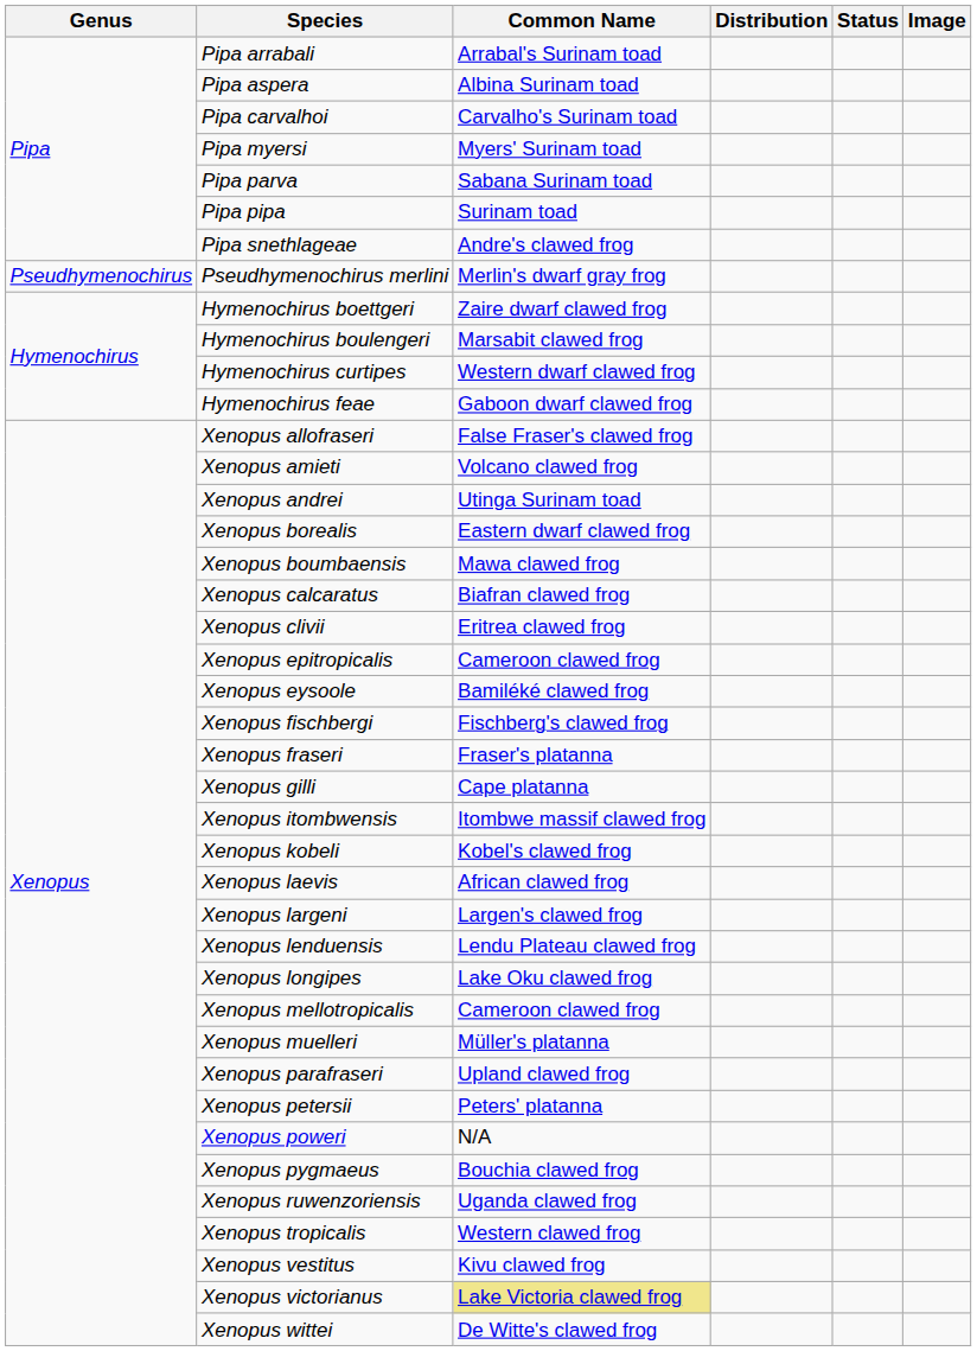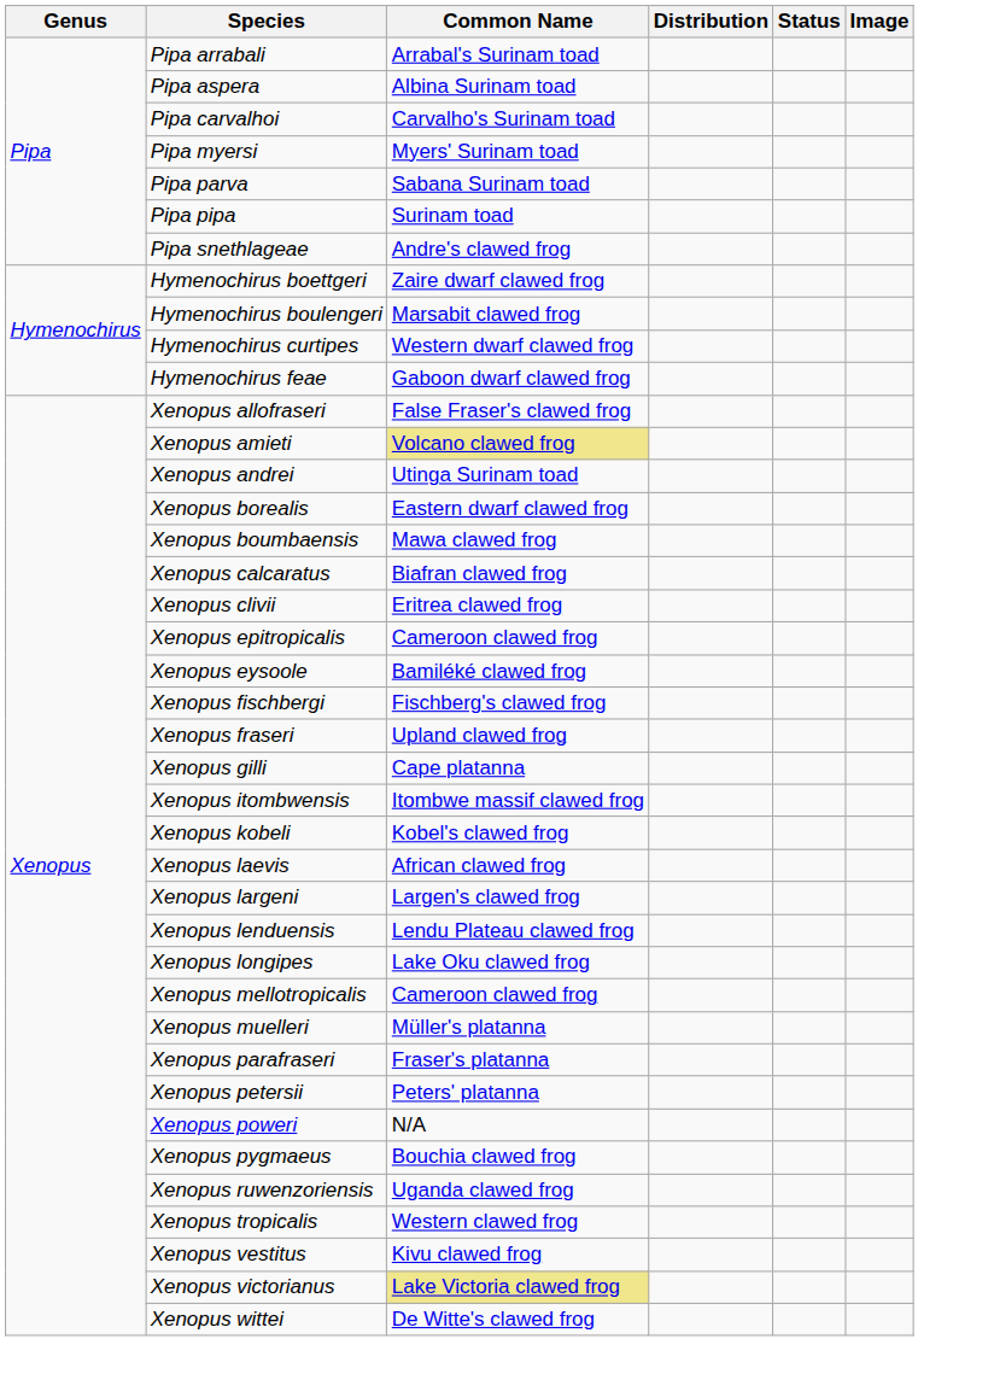 <table class="wikitable sortable">
 <tr>
 <th>Genus</th>
 <th>Species</th>
 <th>Common Name</th>
 <th>Distribution</th>
 <th>Status</th>
 <th>Image</th>
 </tr>
 <tr>
 <td rowspan="7"><a href='#'><em>Pipa</em></a></td>
 <td><em>Pipa arrabali</em></td>
 <td><a href='#'>Arrabal's Surinam toad</a></td>
 <td></td>
 <td></td>
 <td></td>
 </tr>
 <tr>
 <td><em>Pipa aspera</em></td>
 <td><a href='#'>Albina Surinam toad</a></td>
 <td></td>
 <td></td>
 <td></td>
 </tr>
 <tr>
 <td><em>Pipa carvalhoi</em></td>
 <td><a href='#'>Carvalho's Surinam toad</a></td>
 <td></td>
 <td></td>
 <td></td>
 </tr>
 <tr>
 <td><em>Pipa myersi</em></td>
 <td><a href='#'>Myers' Surinam toad</a></td>
 <td></td>
 <td></td>
 <td></td>
 </tr>
 <tr>
 <td><em>Pipa parva</em></td>
 <td><a href='#'>Sabana Surinam toad</a></td>
 <td></td>
 <td></td>
 <td></td>
 </tr>
 <tr>
 <td><em>Pipa pipa</em></td>
 <td><a href='#'>Surinam toad</a></td>
 <td></td>
 <td></td>
 <td></td>
 </tr>
 <tr>
 <td><em>Pipa snethlageae</em></td>
 <td><a href='#'>Andre's clawed frog</a></td>
 <td></td>
 <td></td>
 <td></td>
 </tr>
 <tr>
-<td><em><a href='#'>Pseudhymenochirus</a></em></td>
-<td><em>Pseudhymenochirus merlini</em></td>
-<td><a href='#'>Merlin's dwarf gray frog</a></td>
-<td></td>
-<td></td>
-<td></td>
-</tr>
-<tr>
 <td rowspan="4"><em><a href='#'>Hymenochirus</a></em></td>
 <td><em>Hymenochirus boettgeri</em></td>
 <td><a href='#'>Zaire dwarf clawed frog</a></td>
 <td></td>
 <td></td>
 <td></td>
 </tr>
 <tr>
 <td><em>Hymenochirus boulengeri</em></td>
 <td><a href='#'>Marsabit clawed frog</a></td>
 <td></td>
 <td></td>
 <td></td>
 </tr>
 <tr>
 <td><em>Hymenochirus curtipes</em></td>
 <td><a href='#'>Western dwarf clawed frog</a></td>
 <td></td>
 <td></td>
 <td></td>
 </tr>
 <tr>
 <td><em>Hymenochirus feae</em></td>
 <td><a href='#'>Gaboon dwarf clawed frog</a></td>
 <td></td>
 <td></td>
 <td></td>
 </tr>
 <tr>
 <td rowspan="29"><em><a href='#'>Xenopus</a></em></td>
 <td><em>Xenopus allofraseri</em></td>
 <td><a href='#'>False Fraser's clawed frog</a></td>
 <td></td>
 <td></td>
 <td></td>
 </tr>
 <tr>
 <td><em>Xenopus amieti</em></td>
-<td><a href='#'>Volcano clawed frog</a></td>
+<td style="background: khaki;"><a href='#'>Volcano clawed frog</a></td>
 <td></td>
 <td></td>
 <td></td>
 </tr>
 <tr>
 <td><em>Xenopus andrei</em></td>
 <td><a href='#'>Utinga Surinam toad</a></td>
 <td></td>
 <td></td>
 <td></td>
 </tr>
 <tr>
 <td><em>Xenopus borealis</em></td>
 <td><a href='#'>Eastern dwarf clawed frog</a></td>
 <td></td>
 <td></td>
 <td></td>
 </tr>
 <tr>
 <td><em>Xenopus boumbaensis</em></td>
 <td><a href='#'>Mawa clawed frog</a></td>
 <td></td>
 <td></td>
 <td></td>
 </tr>
 <tr>
 <td><em>Xenopus calcaratus</em></td>
 <td><a href='#'>Biafran clawed frog</a></td>
 <td></td>
 <td></td>
 <td></td>
 </tr>
 <tr>
 <td><em>Xenopus clivii</em></td>
 <td><a href='#'>Eritrea clawed frog</a></td>
 <td></td>
 <td></td>
 <td></td>
 </tr>
 <tr>
 <td><em>Xenopus epitropicalis</em></td>
 <td><a href='#'>Cameroon clawed frog</a></td>
 <td></td>
 <td></td>
 <td></td>
 </tr>
 <tr>
 <td><em>Xenopus eysoole</em></td>
 <td><a href='#'>Bamiléké clawed frog</a></td>
 <td></td>
 <td></td>
 <td></td>
 </tr>
 <tr>
 <td><em>Xenopus fischbergi</em></td>
 <td><a href='#'>Fischberg's clawed frog</a></td>
 <td></td>
 <td></td>
 <td></td>
 </tr>
 <tr>
 <td><em>Xenopus fraseri</em></td>
-<td><a href='#'>Fraser's platanna</a></td>
+<td><a href='#'>Upland clawed frog</a></td>
 <td></td>
 <td></td>
 <td></td>
 </tr>
 <tr>
 <td><em>Xenopus gilli</em></td>
 <td><a href='#'>Cape platanna</a></td>
 <td></td>
 <td></td>
 <td></td>
 </tr>
 <tr>
 <td><em>Xenopus itombwensis</em></td>
 <td><a href='#'>Itombwe massif clawed frog</a></td>
 <td></td>
 <td></td>
 <td></td>
 </tr>
 <tr>
 <td><em>Xenopus kobeli</em></td>
 <td><a href='#'>Kobel's clawed frog</a></td>
 <td></td>
 <td></td>
 <td></td>
 </tr>
 <tr>
 <td><em>Xenopus laevis</em></td>
 <td><a href='#'>African clawed frog</a></td>
 <td></td>
 <td></td>
 <td></td>
 </tr>
 <tr>
 <td><em>Xenopus largeni</em></td>
 <td><a href='#'>Largen's clawed frog</a></td>
 <td></td>
 <td></td>
 <td></td>
 </tr>
 <tr>
 <td><em>Xenopus lenduensis</em></td>
 <td><a href='#'>Lendu Plateau clawed frog</a></td>
 <td></td>
 <td></td>
 <td></td>
 </tr>
 <tr>
 <td><em>Xenopus longipes</em></td>
 <td><a href='#'>Lake Oku clawed frog</a></td>
 <td></td>
 <td></td>
 <td></td>
 </tr>
 <tr>
 <td><em>Xenopus mellotropicalis</em></td>
 <td><a href='#'>Cameroon clawed frog</a></td>
 <td></td>
 <td></td>
 <td></td>
 </tr>
 <tr>
 <td><em>Xenopus muelleri</em></td>
 <td><a href='#'>Müller's platanna</a></td>
 <td></td>
 <td></td>
 <td></td>
 </tr>
 <tr>
 <td><em>Xenopus parafraseri</em></td>
-<td><a href='#'>Upland clawed frog</a></td>
+<td><a href='#'>Fraser's platanna</a></td>
 <td></td>
 <td></td>
 <td></td>
 </tr>
 <tr>
 <td><em>Xenopus petersii</em></td>
 <td><a href='#'>Peters' platanna</a></td>
 <td></td>
 <td></td>
 <td></td>
 </tr>
 <tr>
 <td><em><a href='#'>Xenopus poweri</a></em></td>
 <td>N/A</td>
 <td></td>
 <td></td>
 <td></td>
 </tr>
 <tr>
 <td><em>Xenopus pygmaeus</em></td>
 <td><a href='#'>Bouchia clawed frog</a></td>
 <td></td>
 <td></td>
 <td></td>
 </tr>
 <tr>
 <td><em>Xenopus ruwenzoriensis</em></td>
 <td><a href='#'>Uganda clawed frog</a></td>
 <td></td>
 <td></td>
 <td></td>
 </tr>
 <tr>
 <td><em>Xenopus tropicalis</em></td>
 <td><a href='#'>Western clawed frog</a></td>
 <td></td>
 <td></td>
 <td></td>
 </tr>
 <tr>
 <td><em>Xenopus vestitus</em></td>
 <td><a href='#'>Kivu clawed frog</a></td>
 <td></td>
 <td></td>
 <td></td>
 </tr>
 <tr>
 <td><em>Xenopus victorianus</em></td>
 <td style="background: khaki;"><a href='#'>Lake Victoria clawed frog</a></td>
 <td></td>
 <td></td>
 <td></td>
 </tr>
 <tr>
 <td><em>Xenopus wittei</em></td>
 <td><a href='#'>De Witte's clawed frog</a></td>
 <td></td>
 <td></td>
 </tr>
 </table>
